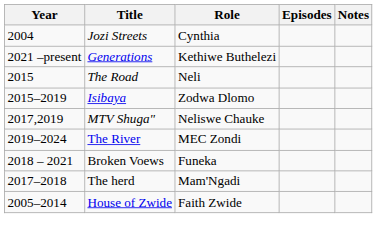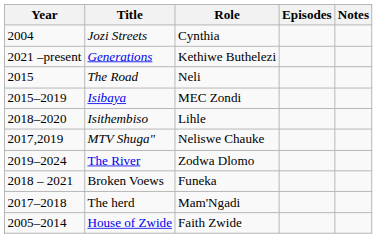 <table class="wikitable">
 <tr>
 <th>Year</th>
 <th>Title</th>
 <th>Role</th>
 <th>Episodes</th>
 <th>Notes</th>
 </tr>
 <tr>
 <td>2004</td>
 <td><em>Jozi Streets</em></td>
 <td>Cynthia</td>
 <td></td>
 <td></td>
 </tr>
 <tr>
 <td>2021 –present</td>
 <td><em><a href='#'>Generations</a></em></td>
 <td>Kethiwe Buthelezi</td>
 <td></td>
 <td></td>
 </tr>
 <tr>
 <td>2015</td>
 <td><em>The Road </em></td>
 <td>Neli</td>
 <td></td>
 <td></td>
 </tr>
 <tr>
 <td>2015–2019</td>
 <td><em><a href='#'>Isibaya</a></em></td>
-<td>Zodwa Dlomo</td>
+<td>MEC Zondi</td>
+<td></td>
+<td></td>
+</tr>
+<tr>
+<td>2018–2020</td>
+<td><em>Isithembiso</em></td>
+<td>Lihle</td>
 <td></td>
 <td></td>
 </tr>
 <tr>
 <td>2017,2019</td>
 <td><em>MTV Shuga"</td>
 <td>Neliswe Chauke</td>
 <td></td>
 <td></td>
 </tr>
 <tr>
 <td>2019–2024</td>
 <td><a href='#'>The River</a></td>
-<td>MEC Zondi</td>
+<td>Zodwa Dlomo</td>
 <td></td>
 <td></td>
 </tr>
 <tr>
 <td>2018 – 2021</td>
 <td></em>Broken Voews<em></td>
 <td>Funeka</td>
 <td></td>
 <td></td>
 </tr>
 <tr>
 <td>2017–2018</td>
 <td></em>The herd<em></td>
 <td>Mam'Ngadi</td>
 <td></td>
 <td></td>
 </tr>
 <tr>
 <td>2005–2014</td>
 <td></em><a href='#'>House of Zwide</a><em></td>
 <td>Faith Zwide</td>
 <td></td>
 <td></td>
 </tr>
 </table>
